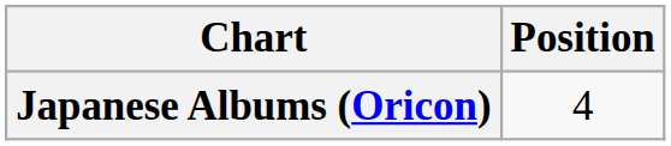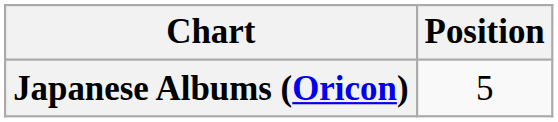 <table class="wikitable plainrowheaders">
 <tr>
 <th>Chart</th>
 <th>Position</th>
 </tr>
 <tr>
 <th scope="row">Japanese Albums (<a href='#'>Oricon</a>)</th>
-<td style="text-align:center;">4</td>
+<td style="text-align:center;">5</td>
 </tr>
 </table>
